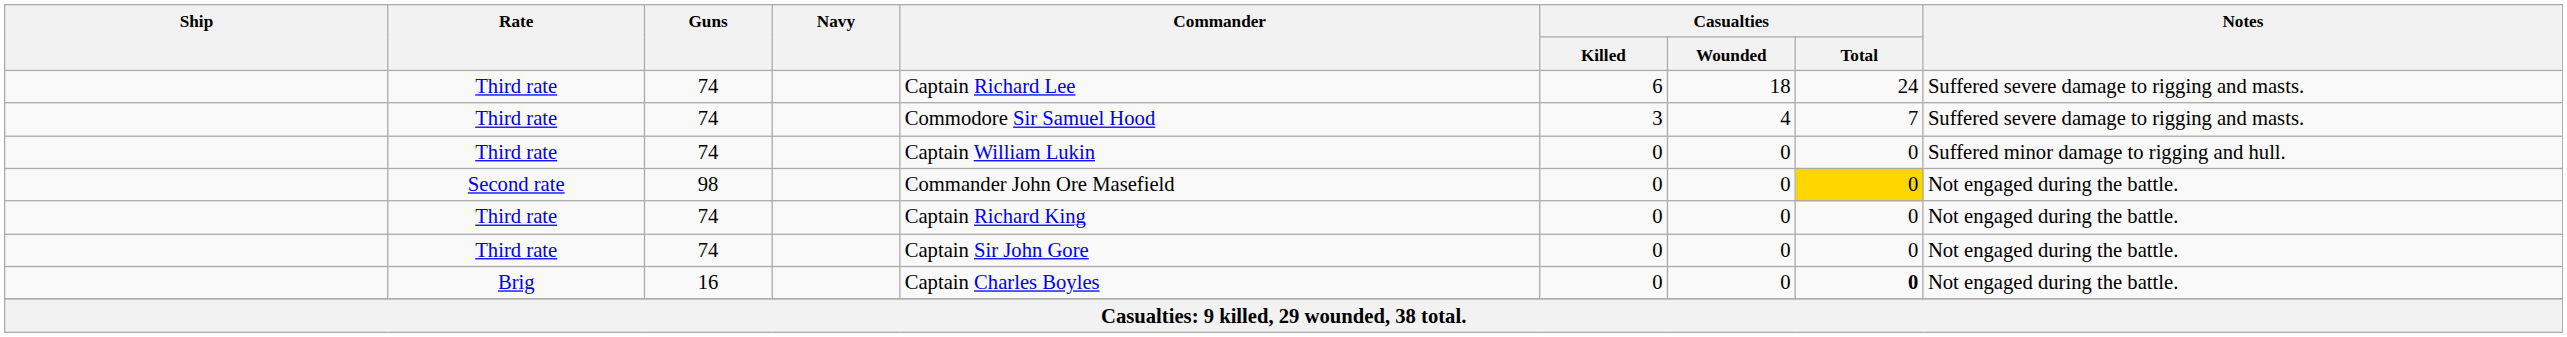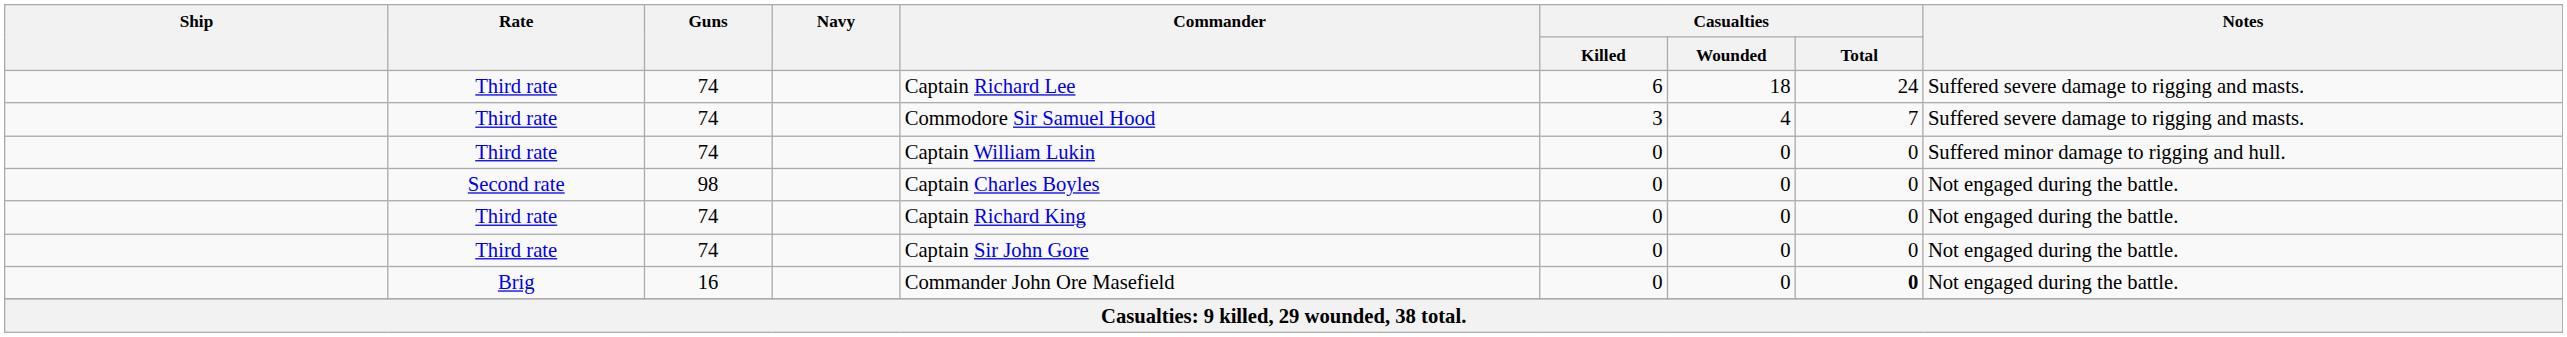 <table class="wikitable" width=100%>
 <tr valign="top"|- valign="top">
 <th width=15%; align=center rowspan=2><small> Ship </small></th>
 <th width=10%; align=center rowspan=2><small> Rate </small></th>
 <th width=5%; align=center rowspan=2><small> Guns </small></th>
 <th width=5%; align=center rowspan=2><small> Navy </small></th>
 <th width=25%; align=center rowspan=2><small> Commander </small></th>
 <th width=15%; align=center colspan=3><small>Casualties</small></th>
 <th width=25%; align=center rowspan=2><small>Notes</small></th>
 </tr>
 <tr valign="top">
 <th width=5%; align=center><small> Killed </small></th>
 <th width=5%; align=center><small> Wounded </small></th>
 <th width=5%; align=center><small> Total</small></th>
 </tr>
 <tr valign="top">
 <td align=left></td>
 <td align=center><a href='#'>Third rate</a></td>
 <td align=center>74</td>
 <td align=center></td>
 <td align=left>Captain <a href='#'>Richard Lee</a></td>
 <td align=right>6</td>
 <td align=right>18</td>
 <td align=right>24</td>
 <td align=left>Suffered severe damage to rigging and masts.</td>
 </tr>
 <tr valign="top">
 <td align=left></td>
 <td align=center><a href='#'>Third rate</a></td>
 <td align=center>74</td>
 <td align=center></td>
 <td align=left>Commodore <a href='#'>Sir Samuel Hood</a></td>
 <td align=right>3</td>
 <td align=right>4</td>
 <td align=right>7</td>
 <td align=left>Suffered severe damage to rigging and masts.</td>
 </tr>
 <tr valign="top">
 <td align=left></td>
 <td align=center><a href='#'>Third rate</a></td>
 <td align=center>74</td>
 <td align=center></td>
 <td align=left>Captain <a href='#'>William Lukin</a></td>
 <td align=right>0</td>
 <td align=right>0</td>
 <td align=right>0</td>
 <td align=left>Suffered minor damage to rigging and hull.</td>
 </tr>
 <tr valign="top">
 <td align=left></td>
 <td align=center><a href='#'>Second rate</a></td>
 <td align=center>98</td>
 <td align=center></td>
-<td align=left>Commander John Ore Masefield</td>
+<td align=left>Captain <a href='#'>Charles Boyles</a></td>
 <td align=right>0</td>
 <td align=right>0</td>
-<td align=right style="background: gold;">0</td>
+<td align=right>0</td>
 <td align=left>Not engaged during the battle.</td>
 </tr>
 <tr valign="top">
 <td align=left></td>
 <td align=center><a href='#'>Third rate</a></td>
 <td align=center>74</td>
 <td align=center></td>
 <td align=left>Captain <a href='#'>Richard King</a></td>
 <td align=right>0</td>
 <td align=right>0</td>
 <td align=right>0</td>
 <td align=left>Not engaged during the battle.</td>
 </tr>
 <tr valign="top">
 <td align=left></td>
 <td align=center><a href='#'>Third rate</a></td>
 <td align=center>74</td>
 <td align=center></td>
 <td align=left>Captain <a href='#'>Sir John Gore</a></td>
 <td align=right>0</td>
 <td align=right>0</td>
 <td align=right>0</td>
 <td align=left>Not engaged during the battle.</td>
 </tr>
 <tr valign="top">
 <td align=left></td>
 <td align=center><a href='#'>Brig</a></td>
 <td align=center>16</td>
 <td align=center></td>
-<td align=left>Captain <a href='#'>Charles Boyles</a></td>
+<td align=left>Commander John Ore Masefield</td>
 <td align=right>0</td>
 <td align=right>0</td>
 <td align=right><strong>0</strong></td>
 <td align=left>Not engaged during the battle.</td>
 </tr>
 <tr>
 </tr>
 <tr valign="top">
 <th colspan="11" bgcolor="white">Casualties: 9 killed, 29 wounded, 38 total.</th>
 </tr>
 </table>
